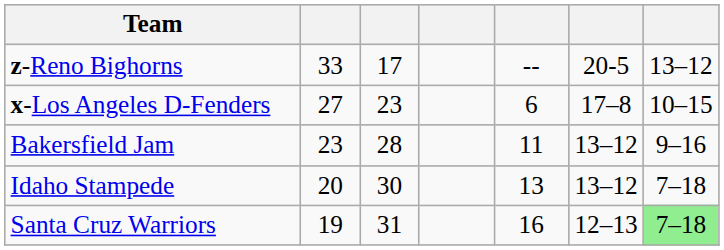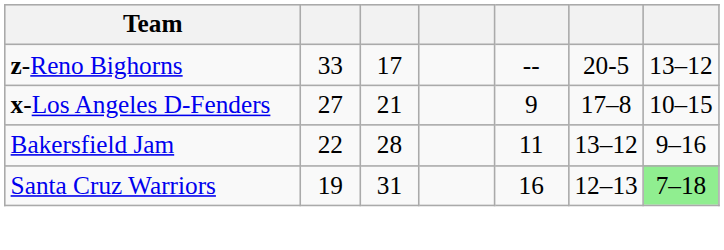 <table class="wikitable" style="text-align:center">
 <tr>
 <th style="width:180px">Team</th>
 <th style="width:30px"></th>
 <th style="width:30px"></th>
 <th style="width:40px"></th>
 <th style="width:40px"></th>
 <th style="width:40px"></th>
 <th style="width:40px"></th>
 </tr>
 <tr>
 <td align=left><strong>z</strong>-<a href='#'>Reno Bighorns</a></td>
 <td>33</td>
 <td>17</td>
 <td></td>
 <td>--</td>
 <td>20-5</td>
 <td>13–12</td>
 </tr>
 <tr>
 <td align=left><strong>x</strong>-<a href='#'>Los Angeles D-Fenders</a></td>
 <td>27</td>
-<td>23</td>
+<td>21</td>
 <td></td>
-<td>6</td>
+<td>9</td>
 <td>17–8</td>
 <td>10–15</td>
 </tr>
 <tr>
 <td align=left><a href='#'>Bakersfield Jam</a></td>
-<td>23</td>
+<td>22</td>
 <td>28</td>
 <td></td>
 <td>11</td>
 <td>13–12</td>
 <td>9–16</td>
-</tr>
-<tr>
-<td align=left><a href='#'>Idaho Stampede</a></td>
-<td>20</td>
-<td>30</td>
-<td></td>
-<td>13</td>
-<td>13–12</td>
-<td>7–18</td>
 </tr>
 <tr>
 <td align=left><a href='#'>Santa Cruz Warriors</a></td>
 <td>19</td>
 <td>31</td>
 <td></td>
 <td>16</td>
 <td>12–13</td>
 <td style="background: lightgreen;">7–18</td>
 </tr>
 </table>
